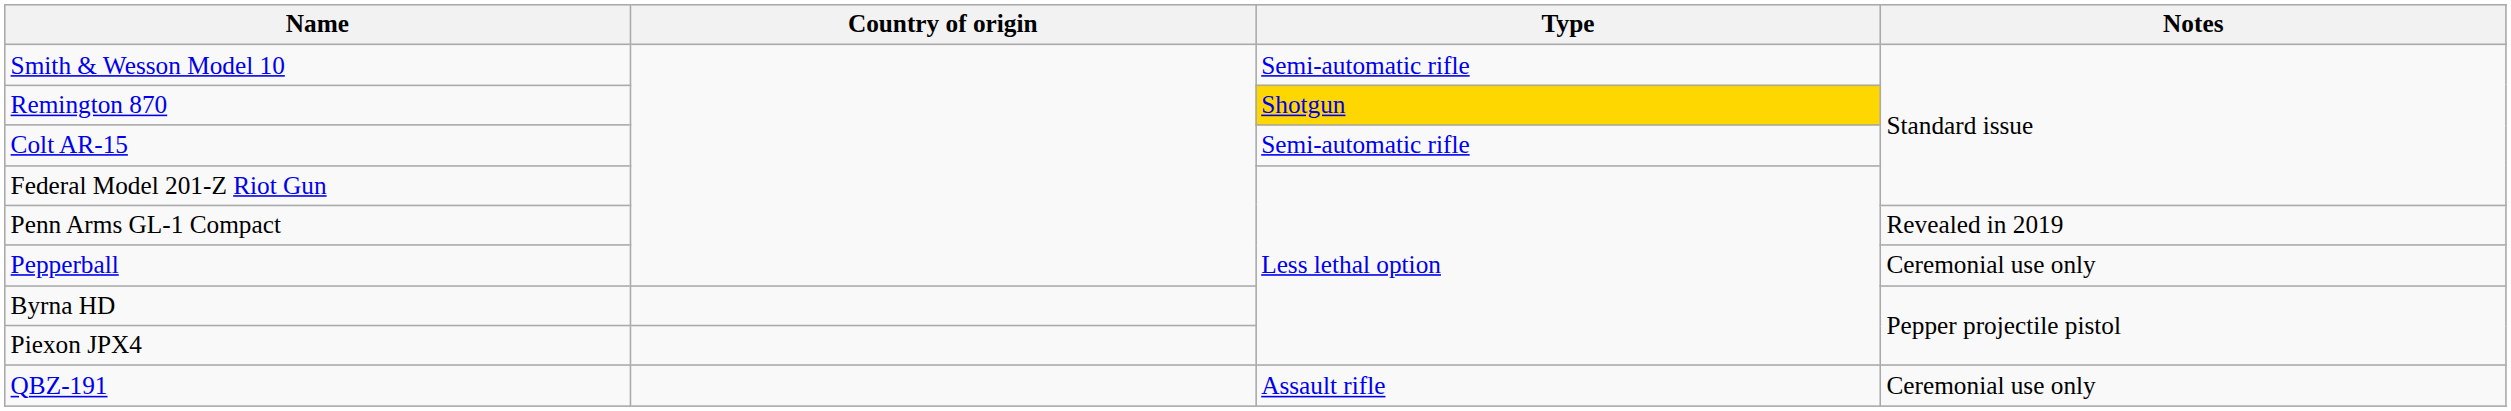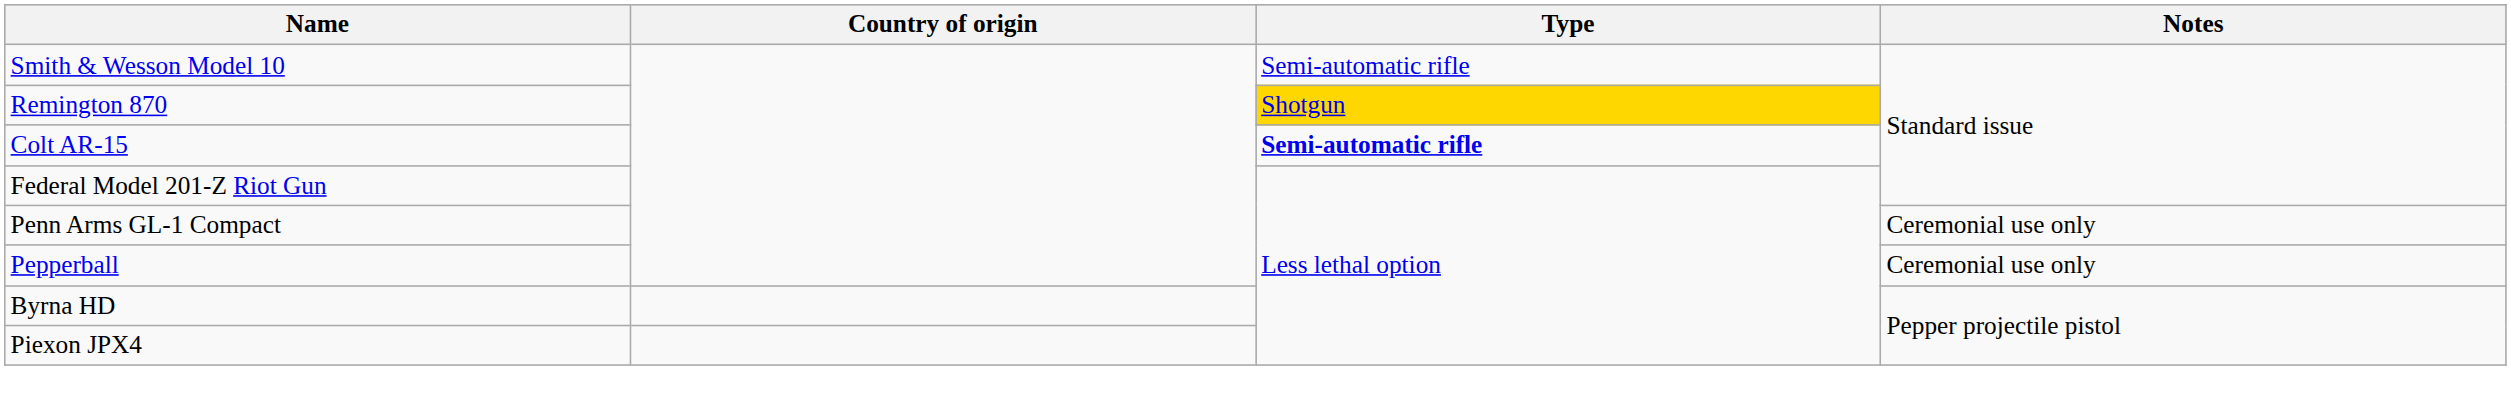 <table class="wikitable" border="0" width="100%">
 <tr>
 <th width="25%">Name</th>
 <th width="25%">Country of origin</th>
 <th width="25%">Type</th>
 <th>Notes</th>
 </tr>
 <tr>
 <td><a href='#'>Smith & Wesson Model 10</a></td>
 <td rowspan="6"></td>
 <td><a href='#'>Semi-automatic rifle</a></td>
 <td rowspan="4">Standard issue</td>
 </tr>
 <tr>
 <td><a href='#'>Remington 870</a></td>
 <td style="background: gold;"><a href='#'>Shotgun</a></td>
 </tr>
 <tr>
 <td><a href='#'>Colt AR-15</a></td>
-<td><a href='#'>Semi-automatic rifle</a></td>
+<td><strong><a href='#'>Semi-automatic rifle</a></strong></td>
 </tr>
 <tr>
 <td>Federal Model 201-Z <a href='#'>Riot Gun</a></td>
 <td rowspan="5"><a href='#'>Less lethal option</a></td>
 </tr>
 <tr>
 <td>Penn Arms GL-1 Compact</td>
-<td>Revealed in 2019</td>
+<td>Ceremonial use only</td>
 </tr>
 <tr>
 <td><a href='#'>Pepperball</a></td>
 <td>Ceremonial use only</td>
 </tr>
 <tr>
 <td>Byrna HD</td>
 <td></td>
 <td rowspan="2">Pepper projectile pistol</td>
 </tr>
 <tr>
 <td>Piexon JPX4</td>
 <td></td>
 </tr>
-<tr>
-<td><a href='#'>QBZ-191</a></td>
-<td></td>
-<td><a href='#'>Assault rifle</a></td>
-<td>Ceremonial use only</td>
-</tr>
 </table>
